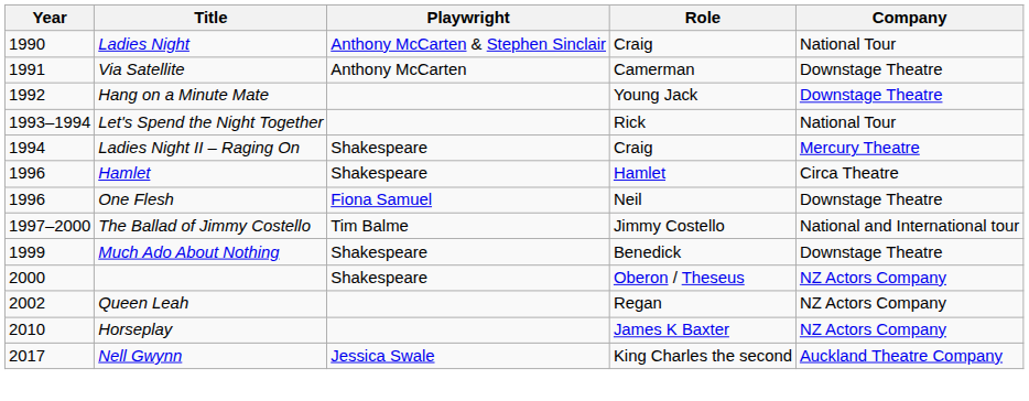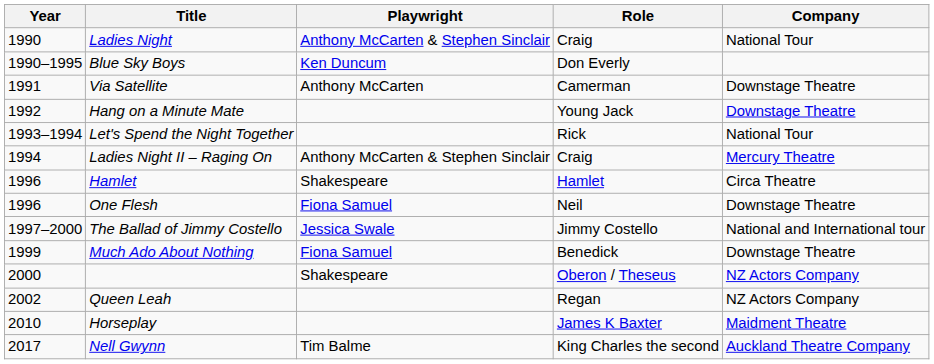 <table class="wikitable sortable">
 <tr>
 <th>Year</th>
 <th>Title</th>
 <th>Playwright</th>
 <th>Role</th>
 <th>Company</th>
 </tr>
 <tr>
 <td>1990</td>
 <td><em><a href='#'>Ladies Night</a></em></td>
 <td><a href='#'>Anthony McCarten</a> & <a href='#'>Stephen Sinclair</a></td>
 <td>Craig</td>
 <td>National Tour</td>
+</tr>
+<tr>
+<td>1990–1995</td>
+<td><em>Blue Sky Boys</em></td>
+<td><a href='#'>Ken Duncum</a></td>
+<td>Don Everly</td>
+<td></td>
 </tr>
 <tr>
 <td>1991</td>
 <td><em>Via Satellite</em></td>
 <td>Anthony McCarten</td>
 <td>Camerman</td>
 <td>Downstage Theatre</td>
 </tr>
 <tr>
 <td>1992</td>
 <td><em>Hang on a Minute Mate</em></td>
 <td></td>
 <td>Young Jack</td>
 <td><a href='#'>Downstage Theatre</a></td>
 </tr>
 <tr>
 <td>1993–1994</td>
 <td><em>Let's Spend the Night Together</em></td>
 <td></td>
 <td>Rick</td>
 <td>National Tour</td>
 </tr>
 <tr>
 <td>1994</td>
 <td><em>Ladies Night II – Raging On</em></td>
-<td>Shakespeare</td>
+<td>Anthony McCarten & Stephen Sinclair</td>
 <td>Craig</td>
 <td><a href='#'>Mercury Theatre</a></td>
 </tr>
 <tr>
 <td>1996</td>
 <td><em><a href='#'>Hamlet</a></em></td>
 <td>Shakespeare</td>
 <td><a href='#'>Hamlet</a></td>
 <td>Circa Theatre</td>
 </tr>
 <tr>
 <td>1996</td>
 <td><em>One Flesh</em></td>
 <td><a href='#'>Fiona Samuel</a></td>
 <td>Neil</td>
 <td>Downstage Theatre</td>
 </tr>
 <tr>
 <td>1997–2000</td>
 <td><em>The Ballad of Jimmy Costello</em></td>
-<td>Tim Balme</td>
+<td><a href='#'>Jessica Swale</a></td>
 <td>Jimmy Costello</td>
 <td>National and International tour</td>
 </tr>
 <tr>
 <td>1999</td>
 <td><em><a href='#'>Much Ado About Nothing</a></em></td>
-<td>Shakespeare</td>
+<td><a href='#'>Fiona Samuel</a></td>
 <td>Benedick</td>
 <td>Downstage Theatre</td>
 </tr>
 <tr>
 <td>2000</td>
 <td><em></em></td>
 <td>Shakespeare</td>
 <td><a href='#'>Oberon</a> / <a href='#'>Theseus</a></td>
 <td><a href='#'>NZ Actors Company</a></td>
 </tr>
 <tr>
 <td>2002</td>
 <td><em>Queen Leah</em></td>
 <td></td>
 <td>Regan</td>
 <td>NZ Actors Company</td>
 </tr>
 <tr>
 <td>2010</td>
 <td><em>Horseplay</em></td>
 <td></td>
 <td><a href='#'>James K Baxter</a></td>
-<td><a href='#'>NZ Actors Company</a></td>
+<td><a href='#'>Maidment Theatre</a></td>
 </tr>
 <tr>
 <td>2017</td>
 <td><a href='#'><em>Nell Gwynn</em></a></td>
-<td><a href='#'>Jessica Swale</a></td>
+<td>Tim Balme</td>
 <td>King Charles the second</td>
 <td><a href='#'>Auckland Theatre Company</a></td>
 </tr>
 </table>
